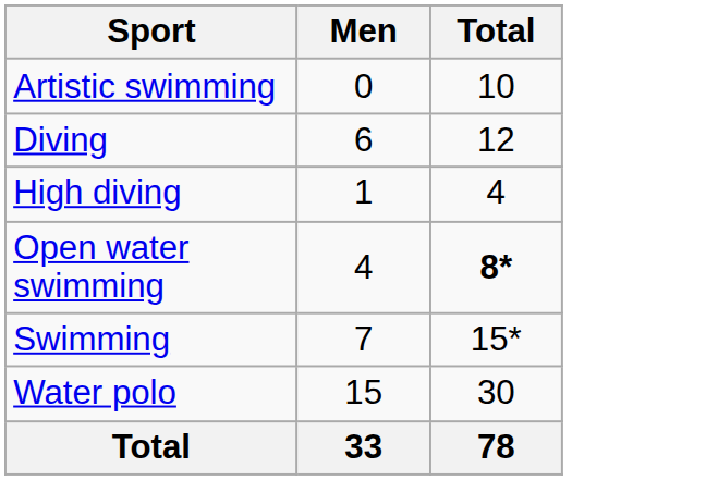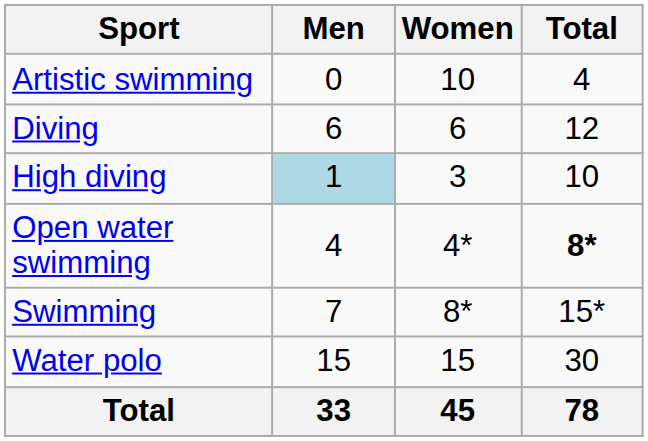 <table class="wikitable sortable" style="text-align:center;">
 <tr>
 <th width=130>Sport</th>
 <th width=55>Men</th>
+<th width=55>Women</th>
 <th width=55>Total</th>
 </tr>
 <tr>
 <td align=left><a href='#'>Artistic swimming</a></td>
 <td>0</td>
 <td>10</td>
+<td>4</td>
 </tr>
 <tr>
 <td align=left><a href='#'>Diving</a></td>
+<td>6</td>
 <td>6</td>
 <td>12</td>
 </tr>
 <tr>
 <td align=left><a href='#'>High diving</a></td>
-<td>1</td>
-<td>4</td>
+<td style="background: lightblue;">1</td>
+<td>3</td>
+<td>10</td>
 </tr>
 <tr>
 <td align=left><a href='#'>Open water swimming</a></td>
 <td>4</td>
+<td>4*</td>
 <td><strong>8*</strong></td>
 </tr>
 <tr>
 <td align=left><a href='#'>Swimming</a></td>
 <td>7</td>
+<td>8*</td>
 <td>15*</td>
 </tr>
 <tr>
 <td align=left><a href='#'>Water polo</a></td>
+<td>15</td>
 <td>15</td>
 <td>30</td>
 </tr>
 <tr>
 <th>Total</th>
 <th>33</th>
+<th>45</th>
 <th>78</th>
 </tr>
 </table>
